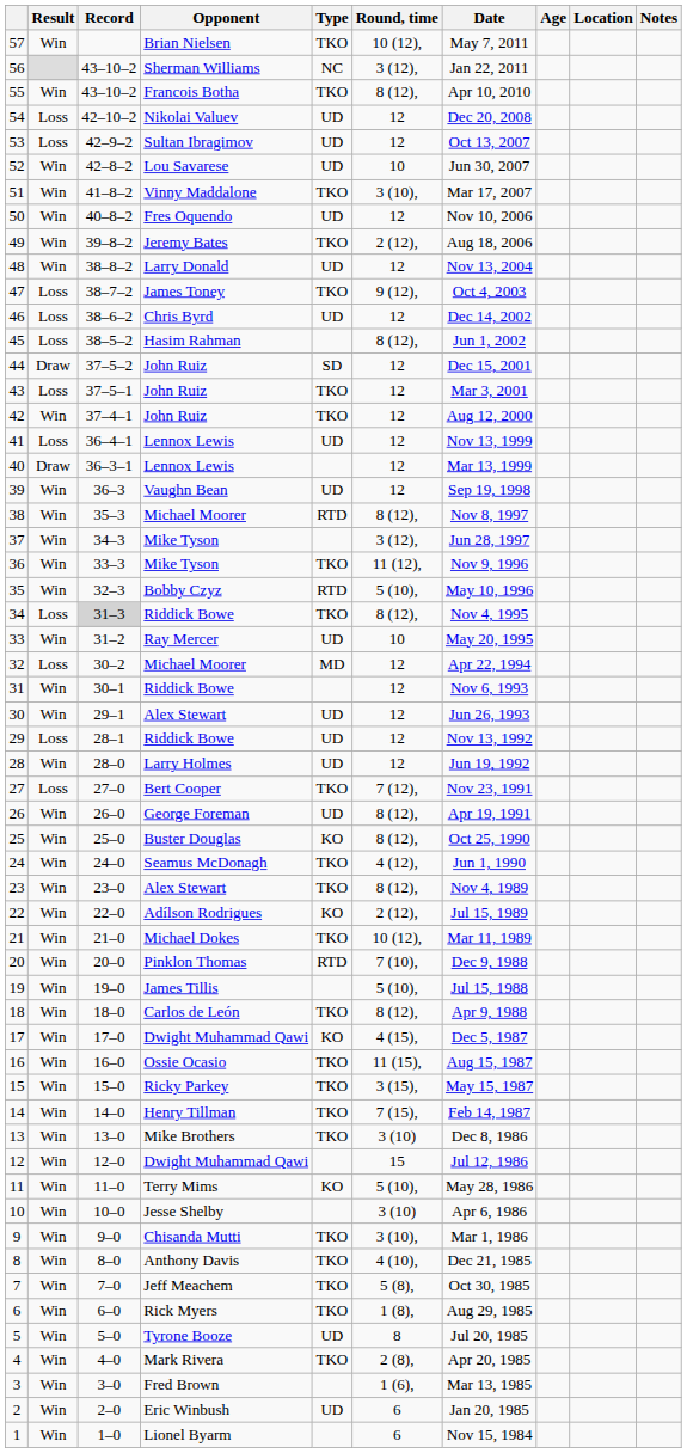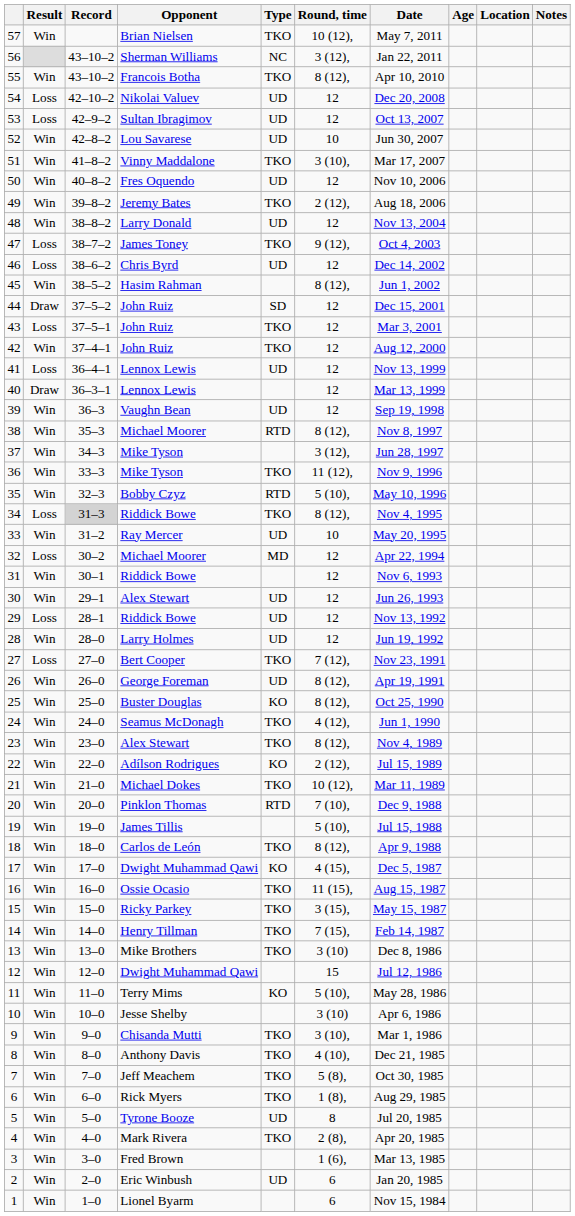 <table class="wikitable" style="text-align:center">
 <tr>
 <th></th>
 <th>Result</th>
 <th>Record</th>
 <th>Opponent</th>
 <th>Type</th>
 <th>Round, time</th>
 <th>Date</th>
 <th>Age</th>
 <th>Location</th>
 <th>Notes</th>
 </tr>
 <tr>
 <td>57</td>
 <td>Win</td>
 <td></td>
 <td style="text-align:left;"><a href='#'>Brian Nielsen</a></td>
 <td>TKO</td>
 <td>10 (12), </td>
 <td>May 7, 2011</td>
 <td style="text-align:left;"></td>
 <td style="text-align:left;"></td>
 <td></td>
 </tr>
 <tr>
 <td>56</td>
 <td style="background: #DDD"></td>
 <td>43–10–2 </td>
 <td style="text-align:left;"><a href='#'>Sherman Williams</a></td>
 <td>NC</td>
 <td>3 (12), </td>
 <td>Jan 22, 2011</td>
 <td style="text-align:left;"></td>
 <td style="text-align:left;"></td>
 <td style="text-align:left;"></td>
 </tr>
 <tr>
 <td>55</td>
 <td>Win</td>
 <td>43–10–2</td>
 <td style="text-align:left;"><a href='#'>Francois Botha</a></td>
 <td>TKO</td>
 <td>8 (12), </td>
 <td>Apr 10, 2010</td>
 <td style="text-align:left;"></td>
 <td style="text-align:left;"></td>
 <td style="text-align:left;"></td>
 </tr>
 <tr>
 <td>54</td>
 <td>Loss</td>
 <td>42–10–2</td>
 <td style="text-align:left;"><a href='#'>Nikolai Valuev</a></td>
 <td>UD</td>
 <td>12</td>
 <td><a href='#'>Dec 20, 2008</a></td>
 <td style="text-align:left;"></td>
 <td style="text-align:left;"></td>
 <td style="text-align:left;"></td>
 </tr>
 <tr>
 <td>53</td>
 <td>Loss</td>
 <td>42–9–2</td>
 <td style="text-align:left;"><a href='#'>Sultan Ibragimov</a></td>
 <td>UD</td>
 <td>12</td>
 <td><a href='#'>Oct 13, 2007</a></td>
 <td style="text-align:left;"></td>
 <td style="text-align:left;"></td>
 <td style="text-align:left;"></td>
 </tr>
 <tr>
 <td>52</td>
 <td>Win</td>
 <td>42–8–2</td>
 <td style="text-align:left;"><a href='#'>Lou Savarese</a></td>
 <td>UD</td>
 <td>10</td>
 <td>Jun 30, 2007</td>
 <td style="text-align:left;"></td>
 <td style="text-align:left;"></td>
 <td></td>
 </tr>
 <tr>
 <td>51</td>
 <td>Win</td>
 <td>41–8–2</td>
 <td style="text-align:left;"><a href='#'>Vinny Maddalone</a></td>
 <td>TKO</td>
 <td>3 (10), </td>
 <td>Mar 17, 2007</td>
 <td style="text-align:left;"></td>
 <td style="text-align:left;"></td>
 <td></td>
 </tr>
 <tr>
 <td>50</td>
 <td>Win</td>
 <td>40–8–2</td>
 <td style="text-align:left;"><a href='#'>Fres Oquendo</a></td>
 <td>UD</td>
 <td>12</td>
 <td>Nov 10, 2006</td>
 <td style="text-align:left;"></td>
 <td style="text-align:left;"></td>
 <td style="text-align:left;"></td>
 </tr>
 <tr>
 <td>49</td>
 <td>Win</td>
 <td>39–8–2</td>
 <td style="text-align:left;"><a href='#'>Jeremy Bates</a></td>
 <td>TKO</td>
 <td>2 (12), </td>
 <td>Aug 18, 2006</td>
 <td style="text-align:left;"></td>
 <td style="text-align:left;"></td>
 <td></td>
 </tr>
 <tr>
 <td>48</td>
 <td>Win</td>
 <td>38–8–2</td>
 <td style="text-align:left;"><a href='#'>Larry Donald</a></td>
 <td>UD</td>
 <td>12</td>
 <td><a href='#'>Nov 13, 2004</a></td>
 <td style="text-align:left;"></td>
 <td style="text-align:left;"></td>
 <td style="text-align:left;"></td>
 </tr>
 <tr>
 <td>47</td>
 <td>Loss</td>
 <td>38–7–2</td>
 <td style="text-align:left;"><a href='#'>James Toney</a></td>
 <td>TKO</td>
 <td>9 (12), </td>
 <td><a href='#'>Oct 4, 2003</a></td>
 <td style="text-align:left;"></td>
 <td style="text-align:left;"></td>
 <td></td>
 </tr>
 <tr>
 <td>46</td>
 <td>Loss</td>
 <td>38–6–2</td>
 <td style="text-align:left;"><a href='#'>Chris Byrd</a></td>
 <td>UD</td>
 <td>12</td>
 <td><a href='#'>Dec 14, 2002</a></td>
 <td style="text-align:left;"></td>
 <td style="text-align:left;"></td>
 <td style="text-align:left;"></td>
 </tr>
 <tr>
 <td>45</td>
-<td>Loss</td>
+<td>Win</td>
 <td>38–5–2</td>
 <td style="text-align:left;"><a href='#'>Hasim Rahman</a></td>
 <td></td>
 <td>8 (12), </td>
 <td><a href='#'>Jun 1, 2002</a></td>
 <td style="text-align:left;"></td>
 <td style="text-align:left;"></td>
 <td style="text-align:left;"></td>
 </tr>
 <tr>
 <td>44</td>
 <td>Draw</td>
 <td>37–5–2</td>
 <td style="text-align:left;"><a href='#'>John Ruiz</a></td>
 <td>SD</td>
 <td>12</td>
 <td><a href='#'>Dec 15, 2001</a></td>
 <td style="text-align:left;"></td>
 <td style="text-align:left;"></td>
 <td style="text-align:left;"></td>
 </tr>
 <tr>
 <td>43</td>
 <td>Loss</td>
 <td>37–5–1</td>
 <td style="text-align:left;"><a href='#'>John Ruiz</a></td>
 <td>TKO</td>
 <td>12</td>
 <td><a href='#'>Mar 3, 2001</a></td>
 <td style="text-align:left;"></td>
 <td style="text-align:left;"></td>
 <td style="text-align:left;"></td>
 </tr>
 <tr>
 <td>42</td>
 <td>Win</td>
 <td>37–4–1</td>
 <td style="text-align:left;"><a href='#'>John Ruiz</a></td>
 <td>TKO</td>
 <td>12</td>
 <td><a href='#'>Aug 12, 2000</a></td>
 <td style="text-align:left;"></td>
 <td style="text-align:left;"></td>
 <td style="text-align:left;"></td>
 </tr>
 <tr>
 <td>41</td>
 <td>Loss</td>
 <td>36–4–1</td>
 <td style="text-align:left;"><a href='#'>Lennox Lewis</a></td>
 <td>UD</td>
 <td>12</td>
 <td><a href='#'>Nov 13, 1999</a></td>
 <td style="text-align:left;"></td>
 <td style="text-align:left;"></td>
 <td style="text-align:left;"></td>
 </tr>
 <tr>
 <td>40</td>
 <td>Draw</td>
 <td>36–3–1</td>
 <td style="text-align:left;"><a href='#'>Lennox Lewis</a></td>
 <td></td>
 <td>12</td>
 <td><a href='#'>Mar 13, 1999</a></td>
 <td style="text-align:left;"></td>
 <td style="text-align:left;"></td>
 <td style="text-align:left;"></td>
 </tr>
 <tr>
 <td>39</td>
 <td>Win</td>
 <td>36–3</td>
 <td style="text-align:left;"><a href='#'>Vaughn Bean</a></td>
 <td>UD</td>
 <td>12</td>
 <td><a href='#'>Sep 19, 1998</a></td>
 <td style="text-align:left;"></td>
 <td style="text-align:left;"></td>
 <td style="text-align:left;"></td>
 </tr>
 <tr>
 <td>38</td>
 <td>Win</td>
 <td>35–3</td>
 <td style="text-align:left;"><a href='#'>Michael Moorer</a></td>
 <td>RTD</td>
 <td>8 (12), </td>
 <td><a href='#'>Nov 8, 1997</a></td>
 <td style="text-align:left;"></td>
 <td style="text-align:left;"></td>
 <td style="text-align:left;"></td>
 </tr>
 <tr>
 <td>37</td>
 <td>Win</td>
 <td>34–3</td>
 <td style="text-align:left;"><a href='#'>Mike Tyson</a></td>
 <td></td>
 <td>3 (12), </td>
 <td><a href='#'>Jun 28, 1997</a></td>
 <td style="text-align:left;"></td>
 <td style="text-align:left;"></td>
 <td style="text-align:left;"></td>
 </tr>
 <tr>
 <td>36</td>
 <td>Win</td>
 <td>33–3</td>
 <td style="text-align:left;"><a href='#'>Mike Tyson</a></td>
 <td>TKO</td>
 <td>11 (12), </td>
 <td><a href='#'>Nov 9, 1996</a></td>
 <td style="text-align:left;"></td>
 <td style="text-align:left;"></td>
 <td style="text-align:left;"></td>
 </tr>
 <tr>
 <td>35</td>
 <td>Win</td>
 <td>32–3</td>
 <td style="text-align:left;"><a href='#'>Bobby Czyz</a></td>
 <td>RTD</td>
 <td>5 (10), </td>
 <td><a href='#'>May 10, 1996</a></td>
 <td style="text-align:left;"></td>
 <td style="text-align:left;"></td>
 <td></td>
 </tr>
 <tr>
 <td>34</td>
 <td>Loss</td>
 <td style="background: lightgrey;">31–3</td>
 <td style="text-align:left;"><a href='#'>Riddick Bowe</a></td>
 <td>TKO</td>
 <td>8 (12), </td>
 <td><a href='#'>Nov 4, 1995</a></td>
 <td style="text-align:left;"></td>
 <td style="text-align:left;"></td>
 <td></td>
 </tr>
 <tr>
 <td>33</td>
 <td>Win</td>
 <td>31–2</td>
 <td style="text-align:left;"><a href='#'>Ray Mercer</a></td>
 <td>UD</td>
 <td>10</td>
 <td><a href='#'>May 20, 1995</a></td>
 <td style="text-align:left;"></td>
 <td style="text-align:left;"></td>
 <td></td>
 </tr>
 <tr>
 <td>32</td>
 <td>Loss</td>
 <td>30–2</td>
 <td style="text-align:left;"><a href='#'>Michael Moorer</a></td>
 <td>MD</td>
 <td>12</td>
 <td><a href='#'>Apr 22, 1994</a></td>
 <td style="text-align:left;"></td>
 <td style="text-align:left;"></td>
 <td style="text-align:left;"></td>
 </tr>
 <tr>
 <td>31</td>
 <td>Win</td>
 <td>30–1</td>
 <td style="text-align:left;"><a href='#'>Riddick Bowe</a></td>
 <td></td>
 <td>12</td>
 <td><a href='#'>Nov 6, 1993</a></td>
 <td style="text-align:left;"></td>
 <td style="text-align:left;"></td>
 <td style="text-align:left;"></td>
 </tr>
 <tr>
 <td>30</td>
 <td>Win</td>
 <td>29–1</td>
 <td style="text-align:left;"><a href='#'>Alex Stewart</a></td>
 <td>UD</td>
 <td>12</td>
 <td><a href='#'>Jun 26, 1993</a></td>
 <td style="text-align:left;"></td>
 <td style="text-align:left;"></td>
 <td></td>
 </tr>
 <tr>
 <td>29</td>
 <td>Loss</td>
 <td>28–1</td>
 <td style="text-align:left;"><a href='#'>Riddick Bowe</a></td>
 <td>UD</td>
 <td>12</td>
 <td><a href='#'>Nov 13, 1992</a></td>
 <td style="text-align:left;"></td>
 <td style="text-align:left;"></td>
 <td style="text-align:left;"></td>
 </tr>
 <tr>
 <td>28</td>
 <td>Win</td>
 <td>28–0</td>
 <td style="text-align:left;"><a href='#'>Larry Holmes</a></td>
 <td>UD</td>
 <td>12</td>
 <td><a href='#'>Jun 19, 1992</a></td>
 <td style="text-align:left;"></td>
 <td style="text-align:left;"></td>
 <td style="text-align:left;"></td>
 </tr>
 <tr>
 <td>27</td>
 <td>Loss</td>
 <td>27–0</td>
 <td style="text-align:left;"><a href='#'>Bert Cooper</a></td>
 <td>TKO</td>
 <td>7 (12), </td>
 <td><a href='#'>Nov 23, 1991</a></td>
 <td style="text-align:left;"></td>
 <td style="text-align:left;"></td>
 <td style="text-align:left;"></td>
 </tr>
 <tr>
 <td>26</td>
 <td>Win</td>
 <td>26–0</td>
 <td style="text-align:left;"><a href='#'>George Foreman</a></td>
 <td>UD</td>
 <td>8 (12), </td>
 <td><a href='#'>Apr 19, 1991</a></td>
 <td style="text-align:left;"></td>
 <td style="text-align:left;"></td>
 <td style="text-align:left;"></td>
 </tr>
 <tr>
 <td>25</td>
 <td>Win</td>
 <td>25–0</td>
 <td style="text-align:left;"><a href='#'>Buster Douglas</a></td>
 <td>KO</td>
 <td>8 (12), </td>
 <td><a href='#'>Oct 25, 1990</a></td>
 <td style="text-align:left;"></td>
 <td style="text-align:left;"></td>
 <td style="text-align:left;"></td>
 </tr>
 <tr>
 <td>24</td>
 <td>Win</td>
 <td>24–0</td>
 <td style="text-align:left;"><a href='#'>Seamus McDonagh</a></td>
 <td>TKO</td>
 <td>4 (12), </td>
 <td><a href='#'>Jun 1, 1990</a></td>
 <td style="text-align:left;"></td>
 <td style="text-align:left;"></td>
 <td style="text-align:left;"></td>
 </tr>
 <tr>
 <td>23</td>
 <td>Win</td>
 <td>23–0</td>
 <td style="text-align:left;"><a href='#'>Alex Stewart</a></td>
 <td>TKO</td>
 <td>8 (12), </td>
 <td><a href='#'>Nov 4, 1989</a></td>
 <td style="text-align:left;"></td>
 <td style="text-align:left;"></td>
 <td style="text-align:left;"></td>
 </tr>
 <tr>
 <td>22</td>
 <td>Win</td>
 <td>22–0</td>
 <td style="text-align:left;"><a href='#'>Adílson Rodrigues</a></td>
 <td>KO</td>
 <td>2 (12), </td>
 <td><a href='#'>Jul 15, 1989</a></td>
 <td style="text-align:left;"></td>
 <td style="text-align:left;"></td>
 <td style="text-align:left;"></td>
 </tr>
 <tr>
 <td>21</td>
 <td>Win</td>
 <td>21–0</td>
 <td style="text-align:left;"><a href='#'>Michael Dokes</a></td>
 <td>TKO</td>
 <td>10 (12), </td>
 <td><a href='#'>Mar 11, 1989</a></td>
 <td style="text-align:left;"></td>
 <td style="text-align:left;"></td>
 <td style="text-align:left;"></td>
 </tr>
 <tr>
 <td>20</td>
 <td>Win</td>
 <td>20–0</td>
 <td style="text-align:left;"><a href='#'>Pinklon Thomas</a></td>
 <td>RTD</td>
 <td>7 (10), </td>
 <td><a href='#'>Dec 9, 1988</a></td>
 <td style="text-align:left;"></td>
 <td style="text-align:left;"></td>
 <td></td>
 </tr>
 <tr>
 <td>19</td>
 <td>Win</td>
 <td>19–0</td>
 <td style="text-align:left;"><a href='#'>James Tillis</a></td>
 <td></td>
 <td>5 (10), </td>
 <td><a href='#'>Jul 15, 1988</a></td>
 <td style="text-align:left;"></td>
 <td style="text-align:left;"></td>
 <td></td>
 </tr>
 <tr>
 <td>18</td>
 <td>Win</td>
 <td>18–0</td>
 <td style="text-align:left;"><a href='#'>Carlos de León</a></td>
 <td>TKO</td>
 <td>8 (12), </td>
 <td><a href='#'>Apr 9, 1988</a></td>
 <td style="text-align:left;"></td>
 <td style="text-align:left;"></td>
 <td style="text-align:left;"></td>
 </tr>
 <tr>
 <td>17</td>
 <td>Win</td>
 <td>17–0</td>
 <td style="text-align:left;"><a href='#'>Dwight Muhammad Qawi</a></td>
 <td>KO</td>
 <td>4 (15), </td>
 <td><a href='#'>Dec 5, 1987</a></td>
 <td style="text-align:left;"></td>
 <td style="text-align:left;"></td>
 <td style="text-align:left;"></td>
 </tr>
 <tr>
 <td>16</td>
 <td>Win</td>
 <td>16–0</td>
 <td style="text-align:left;"><a href='#'>Ossie Ocasio</a></td>
 <td>TKO</td>
 <td>11 (15), </td>
 <td><a href='#'>Aug 15, 1987</a></td>
 <td style="text-align:left;"></td>
 <td style="text-align:left;"></td>
 <td style="text-align:left;"></td>
 </tr>
 <tr>
 <td>15</td>
 <td>Win</td>
 <td>15–0</td>
 <td style="text-align:left;"><a href='#'>Ricky Parkey</a></td>
 <td>TKO</td>
 <td>3 (15), </td>
 <td><a href='#'>May 15, 1987</a></td>
 <td style="text-align:left;"></td>
 <td style="text-align:left;"></td>
 <td style="text-align:left;"></td>
 </tr>
 <tr>
 <td>14</td>
 <td>Win</td>
 <td>14–0</td>
 <td style="text-align:left;"><a href='#'>Henry Tillman</a></td>
 <td>TKO</td>
 <td>7 (15), </td>
 <td><a href='#'>Feb 14, 1987</a></td>
 <td style="text-align:left;"></td>
 <td style="text-align:left;"></td>
 <td style="text-align:left;"></td>
 </tr>
 <tr>
 <td>13</td>
 <td>Win</td>
 <td>13–0</td>
 <td style="text-align:left;">Mike Brothers</td>
 <td>TKO</td>
 <td>3 (10)</td>
 <td>Dec 8, 1986</td>
 <td style="text-align:left;"></td>
 <td style="text-align:left;"></td>
 <td></td>
 </tr>
 <tr>
 <td>12</td>
 <td>Win</td>
 <td>12–0</td>
 <td style="text-align:left;"><a href='#'>Dwight Muhammad Qawi</a></td>
 <td></td>
 <td>15</td>
 <td><a href='#'>Jul 12, 1986</a></td>
 <td style="text-align:left;"></td>
 <td style="text-align:left;"></td>
 <td style="text-align:left;"></td>
 </tr>
 <tr>
 <td>11</td>
 <td>Win</td>
 <td>11–0</td>
 <td style="text-align:left;">Terry Mims</td>
 <td>KO</td>
 <td>5 (10), </td>
 <td>May 28, 1986</td>
 <td style="text-align:left;"></td>
 <td style="text-align:left;"></td>
 <td></td>
 </tr>
 <tr>
 <td>10</td>
 <td>Win</td>
 <td>10–0</td>
 <td style="text-align:left;">Jesse Shelby</td>
 <td></td>
 <td>3 (10)</td>
 <td>Apr 6, 1986</td>
 <td style="text-align:left;"></td>
 <td style="text-align:left;"></td>
 <td></td>
 </tr>
 <tr>
 <td>9</td>
 <td>Win</td>
 <td>9–0</td>
 <td style="text-align:left;"><a href='#'>Chisanda Mutti</a></td>
 <td>TKO</td>
 <td>3 (10), </td>
 <td>Mar 1, 1986</td>
 <td style="text-align:left;"></td>
 <td style="text-align:left;"></td>
 <td></td>
 </tr>
 <tr>
 <td>8</td>
 <td>Win</td>
 <td>8–0</td>
 <td style="text-align:left;">Anthony Davis</td>
 <td>TKO</td>
 <td>4 (10), </td>
 <td>Dec 21, 1985</td>
 <td style="text-align:left;"></td>
 <td style="text-align:left;"></td>
 <td></td>
 </tr>
 <tr>
 <td>7</td>
 <td>Win</td>
 <td>7–0</td>
 <td style="text-align:left;">Jeff Meachem</td>
 <td>TKO</td>
 <td>5 (8), </td>
 <td>Oct 30, 1985</td>
 <td style="text-align:left;"></td>
 <td style="text-align:left;"></td>
 <td></td>
 </tr>
 <tr>
 <td>6</td>
 <td>Win</td>
 <td>6–0</td>
 <td style="text-align:left;">Rick Myers</td>
 <td>TKO</td>
 <td>1 (8), </td>
 <td>Aug 29, 1985</td>
 <td style="text-align:left;"></td>
 <td style="text-align:left;"></td>
 <td></td>
 </tr>
 <tr>
 <td>5</td>
 <td>Win</td>
 <td>5–0</td>
 <td style="text-align:left;"><a href='#'>Tyrone Booze</a></td>
 <td>UD</td>
 <td>8</td>
 <td>Jul 20, 1985</td>
 <td style="text-align:left;"></td>
 <td style="text-align:left;"></td>
 <td></td>
 </tr>
 <tr>
 <td>4</td>
 <td>Win</td>
 <td>4–0</td>
 <td style="text-align:left;">Mark Rivera</td>
 <td>TKO</td>
 <td>2 (8), </td>
 <td>Apr 20, 1985</td>
 <td style="text-align:left;"></td>
 <td style="text-align:left;"></td>
 <td></td>
 </tr>
 <tr>
 <td>3</td>
 <td>Win</td>
 <td>3–0</td>
 <td style="text-align:left;">Fred Brown</td>
 <td></td>
 <td>1 (6), </td>
 <td>Mar 13, 1985</td>
 <td style="text-align:left;"></td>
 <td style="text-align:left;"></td>
 <td></td>
 </tr>
 <tr>
 <td>2</td>
 <td>Win</td>
 <td>2–0</td>
 <td style="text-align:left;">Eric Winbush</td>
 <td>UD</td>
 <td>6</td>
 <td>Jan 20, 1985</td>
 <td style="text-align:left;"></td>
 <td style="text-align:left;"></td>
 <td></td>
 </tr>
 <tr>
 <td>1</td>
 <td>Win</td>
 <td>1–0</td>
 <td style="text-align:left;">Lionel Byarm</td>
 <td></td>
 <td>6</td>
 <td>Nov 15, 1984</td>
 <td style="text-align:left;"></td>
 <td style="text-align:left;"></td>
 <td></td>
 </tr>
 </table>
